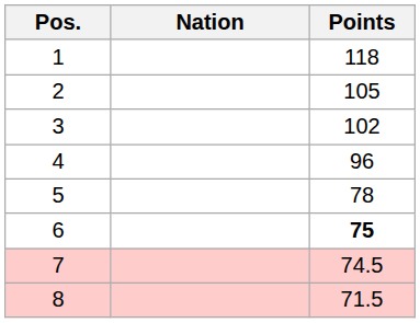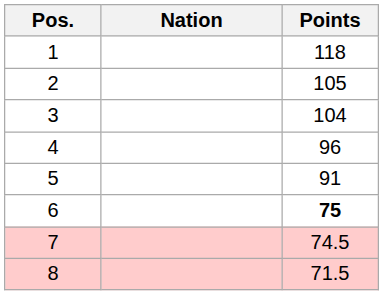 <table class="wikitable gauche" cellspacing="1" style="width:300px;">
 <tr style="background:#efefef; text-align:center;">
 <th style="width:70px;">Pos.</th>
 <th>Nation</th>
 <th style="width:70px;">Points</th>
 </tr>
 <tr style="vertical-align:top; text-align:center; background:#fff;">
 <td>1</td>
 <td style="text-align:left;"></td>
 <td>118</td>
 </tr>
 <tr style="vertical-align:top; text-align:center; background:#fff;">
 <td>2</td>
 <td style="text-align:left;"></td>
 <td>105</td>
 </tr>
 <tr style="vertical-align:top; text-align:center; background:#fff;">
 <td>3</td>
 <td style="text-align:left;"></td>
-<td>102</td>
+<td>104</td>
 </tr>
 <tr style="vertical-align:top; text-align:center; background:#fff;">
 <td>4</td>
 <td style="text-align:left;"></td>
 <td>96</td>
 </tr>
 <tr style="vertical-align:top; text-align:center; background:#fff;">
 <td>5</td>
 <td style="text-align:left;"></td>
-<td>78</td>
+<td>91</td>
 </tr>
 <tr style="vertical-align:top; text-align:center; background:#fff;">
 <td>6</td>
 <td style="text-align:left;"></td>
 <td><strong>75</strong></td>
 </tr>
 <tr style="vertical-align:top; text-align:center; background:#ffcccc;">
 <td>7</td>
 <td style="text-align:left;"></td>
 <td>74.5</td>
 </tr>
 <tr style="vertical-align:top; text-align:center; background:#ffcccc;">
 <td>8</td>
 <td style="text-align:left;"></td>
 <td>71.5</td>
 </tr>
 </table>
